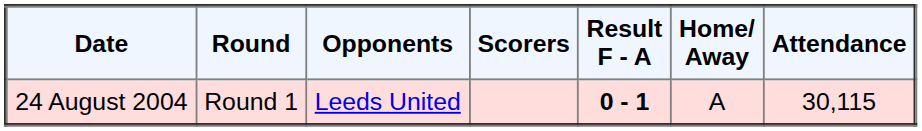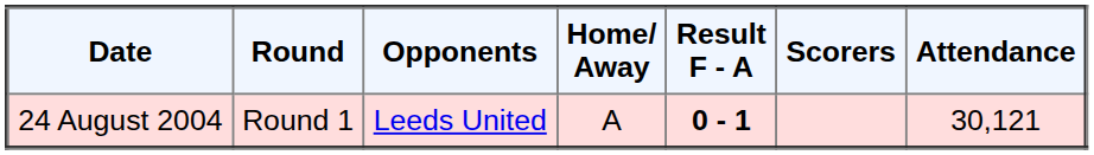 <table border="2" cellpadding="4" style="border-collapse:collapse; text-align:center; font-size:smaller;">
 <tr style="background:#f0f6ff;">
 <th><strong>Date</strong></th>
 <th><strong>Round</strong></th>
 <th><strong>Opponents</strong></th>
+<th><strong>Home/<br>Away</strong></th>
+<th><strong>Result<br>F - A</strong></th>
 <th><strong>Scorers</strong></th>
-<th><strong>Result<br>F - A</strong></th>
-<th><strong>Home/<br>Away</strong></th>
 <th><strong>Attendance</strong></th>
 </tr>
 <tr bgcolor="#ffdddd">
 <td>24 August 2004</td>
 <td>Round 1</td>
 <td><a href='#'>Leeds United</a></td>
+<td>A</td>
+<td><strong>0 - 1</strong></td>
 <td></td>
-<td><strong>0 - 1</strong></td>
-<td>A</td>
-<td>30,115</td>
+<td>30,121</td>
 </tr>
 </table>
